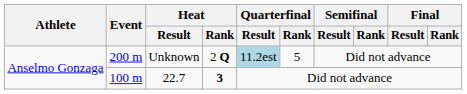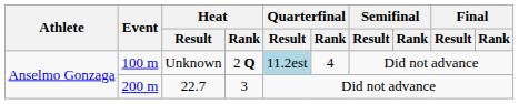 <table class="wikitable" style="font-size:90%">
 <tr>
 <th rowspan="2">Athlete</th>
 <th rowspan="2">Event</th>
 <th colspan="2">Heat</th>
 <th colspan="2">Quarterfinal</th>
 <th colspan="2">Semifinal</th>
 <th colspan="2">Final</th>
 </tr>
 <tr style="font-size:95%">
 <th>Result</th>
 <th>Rank</th>
 <th>Result</th>
 <th>Rank</th>
 <th>Result</th>
 <th>Rank</th>
 <th>Result</th>
 <th>Rank</th>
 </tr>
 <tr align=center>
 <td align=left rowspan=2><a href='#'>Anselmo Gonzaga</a></td>
-<td align=left><a href='#'>200 m</a></td>
+<td align=left><a href='#'>100 m</a></td>
 <td>Unknown</td>
 <td>2  <strong>Q</strong></td>
 <td style="background: lightblue;">11.2est</td>
-<td>5</td>
+<td>4</td>
 <td colspan=4>Did not advance</td>
 </tr>
 <tr align=center>
-<td align=left><a href='#'>100 m</a></td>
+<td align=left><a href='#'>200 m</a></td>
 <td>22.7</td>
-<td><strong>3</strong></td>
+<td>3</td>
 <td colspan=6>Did not advance</td>
 </tr>
 </table>
